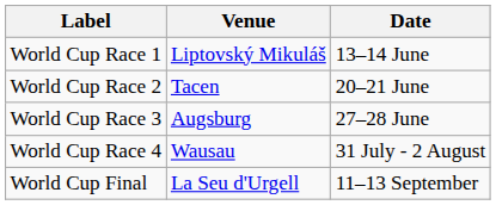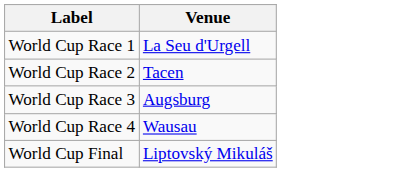 <table class="wikitable">
 <tr>
 <th>Label</th>
 <th>Venue</th>
-<th>Date</th>
 </tr>
 <tr align=left>
 <td>World Cup Race 1</td>
-<td align=left> <a href='#'>Liptovský Mikuláš</a></td>
-<td align=left>13–14 June</td>
+<td align=left> <a href='#'>La Seu d'Urgell</a></td>
 </tr>
 <tr align=left>
 <td>World Cup Race 2</td>
 <td align=left> <a href='#'>Tacen</a></td>
-<td align=left>20–21 June</td>
 </tr>
 <tr align=left>
 <td>World Cup Race 3</td>
 <td align=left> <a href='#'>Augsburg</a></td>
-<td align=left>27–28 June</td>
 </tr>
 <tr align=left>
 <td>World Cup Race 4</td>
 <td align=left> <a href='#'>Wausau</a></td>
-<td align=left>31 July - 2 August</td>
 </tr>
 <tr align=left>
 <td>World Cup Final</td>
-<td align=left> <a href='#'>La Seu d'Urgell</a></td>
-<td align=left>11–13 September</td>
+<td align=left> <a href='#'>Liptovský Mikuláš</a></td>
 </tr>
 </table>
